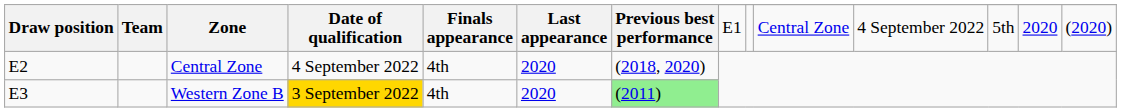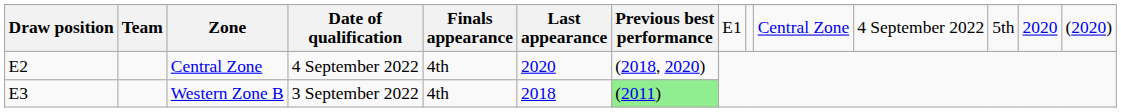 <table class="wikitable sortable">
 <tr>
 <th rowspan=2>Draw position</th>
 <th rowspan=2>Team</th>
 <th rowspan=2>Zone</th>
 <th rowspan=2>Date of<br>qualification</th>
 <th rowspan=2>Finals<br>appearance</th>
 <th rowspan=2>Last<br>appearance</th>
 <th rowspan=2>Previous best<br>performance</th>
 </tr>
 <tr>
 <td>E1</td>
 <td style=white-space:nowrap></td>
 <td><a href='#'>Central Zone</a></td>
 <td data-sort-value="3">4 September 2022</td>
 <td>5th</td>
 <td><a href='#'>2020</a></td>
 <td data-sort-value="1.1"> (<a href='#'>2020</a>)</td>
 </tr>
 <tr>
 <td>E2</td>
 <td style=white-space:nowrap></td>
 <td><a href='#'>Central Zone</a></td>
 <td data-sort-value="3">4 September 2022</td>
 <td>4th</td>
 <td><a href='#'>2020</a></td>
 <td data-sort-value="1.1"> (<a href='#'>2018</a>, <a href='#'>2020</a>)</td>
 </tr>
 <tr>
 <td>E3</td>
 <td style=white-space:nowrap></td>
 <td><a href='#'>Western Zone B</a></td>
-<td data-sort-value="3" style="background: gold;">3 September 2022</td>
+<td data-sort-value="3">3 September 2022</td>
 <td>4th</td>
-<td><a href='#'>2020</a></td>
+<td><a href='#'>2018</a></td>
 <td data-sort-value="1.1" style="background: lightgreen;"> (<a href='#'>2011</a>)</td>
 </tr>
 </table>
